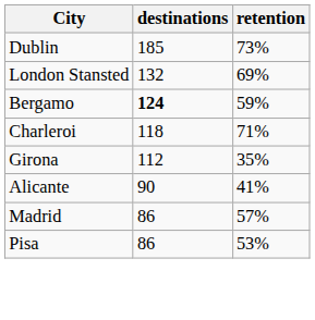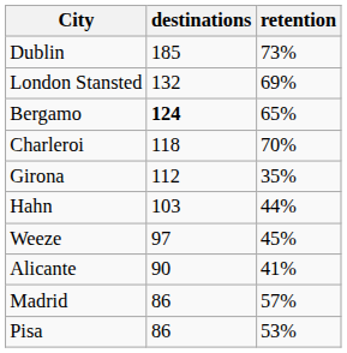 <table class="wikitable sortable">
 <tr>
 <th>City</th>
 <th>destinations</th>
 <th>retention</th>
 </tr>
 <tr>
 <td> Dublin</td>
 <td>185</td>
 <td>73%</td>
 </tr>
 <tr>
 <td> London Stansted</td>
 <td>132</td>
 <td>69%</td>
 </tr>
 <tr>
 <td> Bergamo</td>
 <td><strong>124</strong></td>
-<td>59%</td>
+<td>65%</td>
 </tr>
 <tr>
 <td> Charleroi</td>
 <td>118</td>
-<td>71%</td>
+<td>70%</td>
 </tr>
 <tr>
 <td> Girona</td>
 <td>112</td>
 <td>35%</td>
+</tr>
+<tr>
+<td> Hahn</td>
+<td>103</td>
+<td>44%</td>
+</tr>
+<tr>
+<td> Weeze</td>
+<td>97</td>
+<td>45%</td>
 </tr>
 <tr>
 <td> Alicante</td>
 <td>90</td>
 <td>41%</td>
 </tr>
 <tr>
 <td> Madrid</td>
 <td>86</td>
 <td>57%</td>
 </tr>
 <tr>
 <td> Pisa</td>
 <td>86</td>
 <td>53%</td>
 </tr>
 </table>
